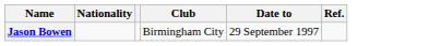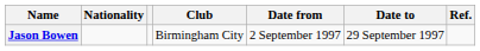 <table class="wikitable plainrowheaders">
 <tr>
 <th scope="col">Name</th>
 <th scope="col">Nationality</th>
 <th scope="col"></th>
 <th scope="col">Club</th>
+<th scope="col">Date from</th>
 <th scope="col">Date to</th>
 <th scope="col">Ref.</th>
 </tr>
 <tr>
 <th scope="row"><a href='#'>Jason Bowen</a></th>
 <td></td>
 <td align="center"></td>
 <td> Birmingham City</td>
+<td>2 September 1997</td>
 <td>29 September 1997</td>
 <td align="center"></td>
 </tr>
 </table>
